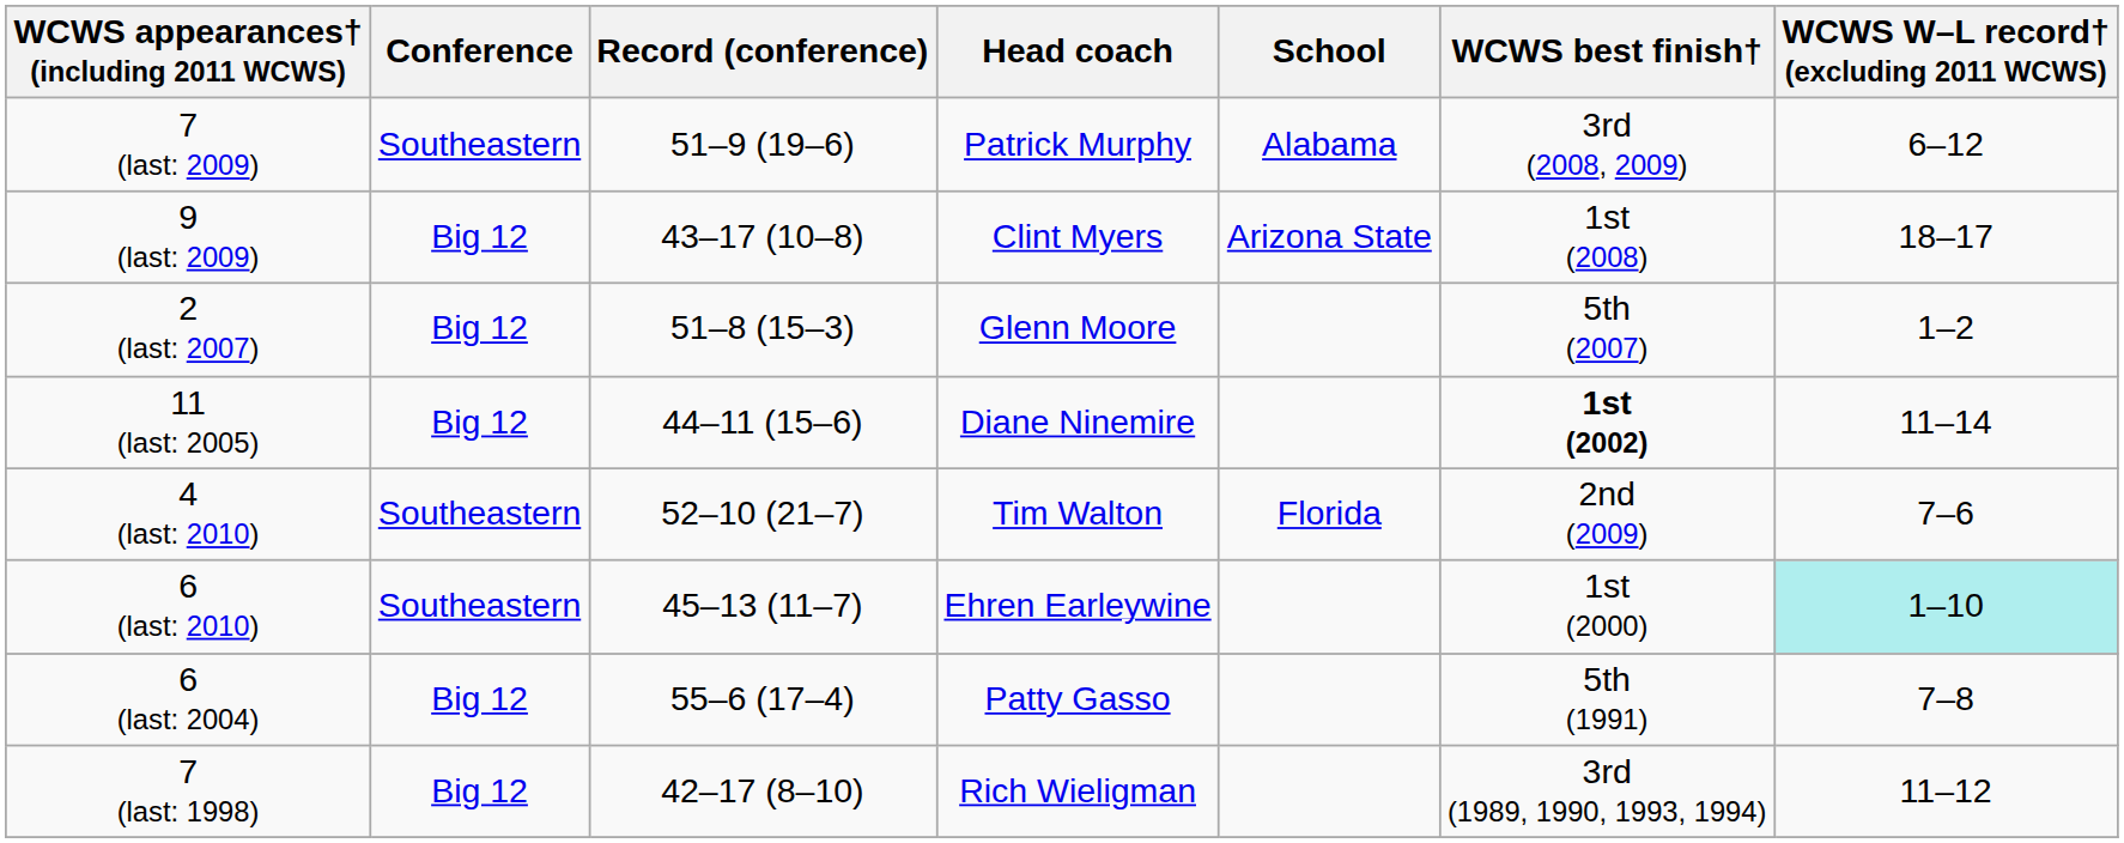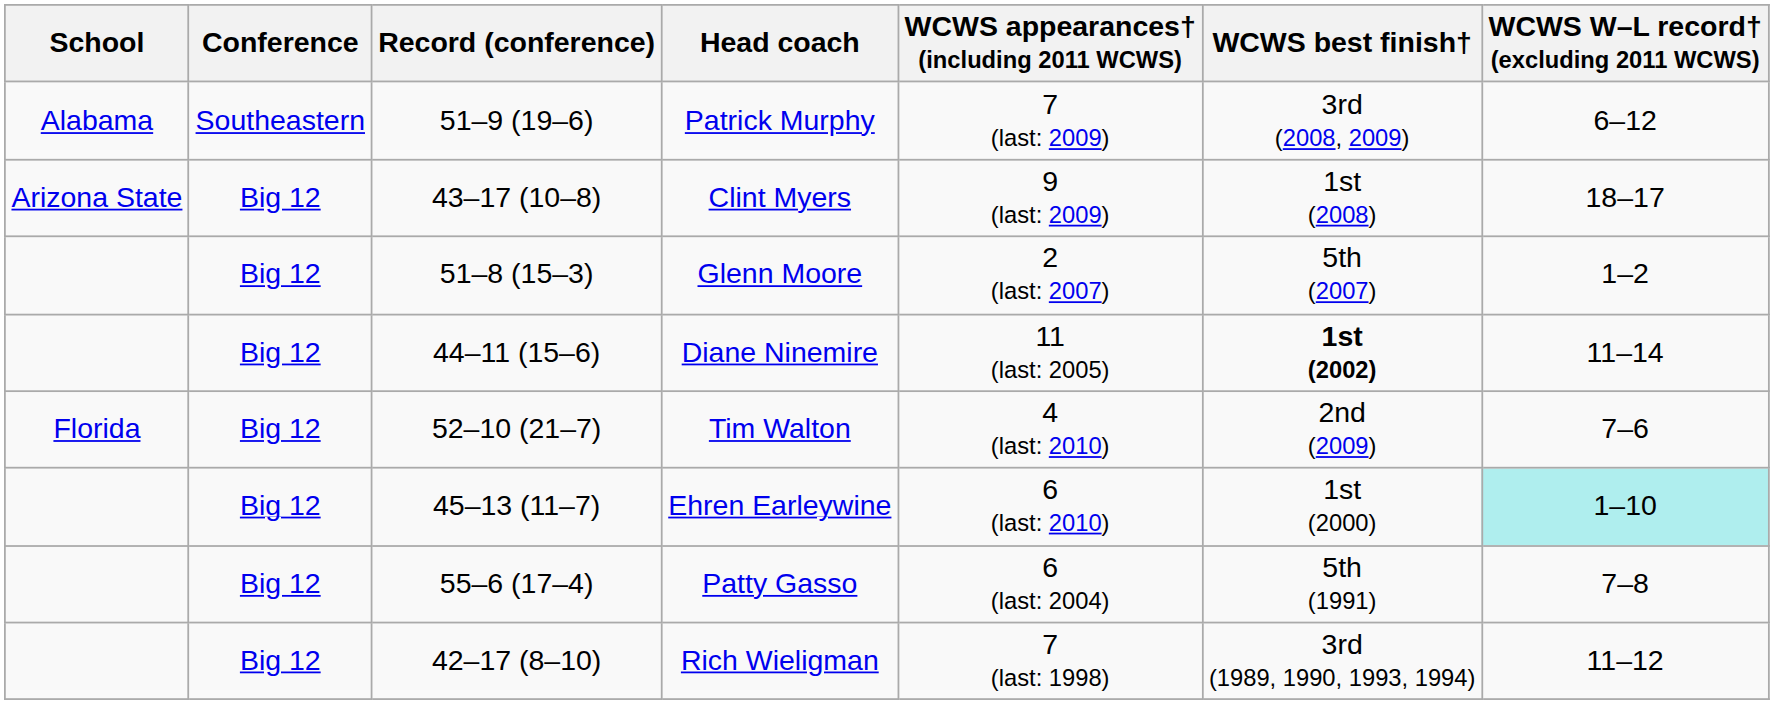 <table class="wikitable">
 <tr>
-<th>WCWS appearances†<br><small> (including 2011 WCWS) </small></th>
+<th>School</th>
 <th>Conference</th>
 <th>Record (conference)</th>
 <th>Head coach</th>
-<th>School</th>
+<th>WCWS appearances†<br><small> (including 2011 WCWS) </small></th>
 <th>WCWS best finish†</th>
 <th>WCWS W–L record†<br><small> (excluding 2011 WCWS) </small></th>
 </tr>
 <tr align=center>
-<td>7 <br><small>(last: <a href='#'>2009</a>)</small></td>
+<td><a href='#'>Alabama</a></td>
 <td><a href='#'>Southeastern</a></td>
 <td>51–9 (19–6)</td>
 <td><a href='#'>Patrick Murphy</a></td>
-<td><a href='#'>Alabama</a></td>
+<td>7 <br><small>(last: <a href='#'>2009</a>)</small></td>
 <td>3rd <br><small>(<a href='#'>2008</a>, <a href='#'>2009</a>)</small></td>
 <td>6–12</td>
 </tr>
 <tr align=center>
-<td>9 <br><small>(last: <a href='#'>2009</a>)</small></td>
+<td><a href='#'>Arizona State</a></td>
 <td><a href='#'>Big 12</a></td>
 <td>43–17 (10–8)</td>
 <td><a href='#'>Clint Myers</a></td>
-<td><a href='#'>Arizona State</a></td>
+<td>9 <br><small>(last: <a href='#'>2009</a>)</small></td>
 <td>1st <br><small>(<a href='#'>2008</a>)</small></td>
 <td>18–17</td>
 </tr>
 <tr align=center>
-<td>2 <br><small>(last: <a href='#'>2007</a>)</small></td>
+<td></td>
 <td><a href='#'>Big 12</a></td>
 <td>51–8 (15–3)</td>
 <td><a href='#'>Glenn Moore</a></td>
-<td></td>
+<td>2 <br><small>(last: <a href='#'>2007</a>)</small></td>
 <td>5th <br><small>(<a href='#'>2007</a>)</small></td>
 <td>1–2</td>
 </tr>
 <tr align=center>
-<td>11 <br><small>(last: 2005)</small></td>
+<td></td>
 <td><a href='#'>Big 12</a></td>
 <td>44–11 (15–6)</td>
 <td><a href='#'>Diane Ninemire</a></td>
-<td></td>
+<td>11 <br><small>(last: 2005)</small></td>
 <td><strong>1st <br><small>(2002)</small></strong></td>
 <td>11–14</td>
 </tr>
 <tr align=center>
-<td>4 <br><small>(last: <a href='#'>2010</a>)</small></td>
-<td><a href='#'>Southeastern</a></td>
+<td><a href='#'>Florida</a></td>
+<td><a href='#'>Big 12</a></td>
 <td>52–10 (21–7)</td>
 <td><a href='#'>Tim Walton</a></td>
-<td><a href='#'>Florida</a></td>
+<td>4 <br><small>(last: <a href='#'>2010</a>)</small></td>
 <td>2nd <br><small>(<a href='#'>2009</a>)</small></td>
 <td>7–6</td>
 </tr>
 <tr align=center>
-<td>6 <br><small>(last: <a href='#'>2010</a>)</small></td>
-<td><a href='#'>Southeastern</a></td>
+<td></td>
+<td><a href='#'>Big 12</a></td>
 <td>45–13 (11–7)</td>
 <td><a href='#'>Ehren Earleywine</a></td>
-<td></td>
+<td>6 <br><small>(last: <a href='#'>2010</a>)</small></td>
 <td>1st <br><small>(2000)</small></td>
 <td style="background: paleturquoise;">1–10</td>
 </tr>
 <tr align=center>
-<td>6 <br><small>(last: 2004)</small></td>
+<td></td>
 <td><a href='#'>Big 12</a></td>
 <td>55–6 (17–4)</td>
 <td><a href='#'>Patty Gasso</a></td>
-<td></td>
+<td>6 <br><small>(last: 2004)</small></td>
 <td>5th <br><small>(1991)</small></td>
 <td>7–8</td>
 </tr>
 <tr align=center>
-<td>7 <br><small>(last: 1998)</small></td>
+<td></td>
 <td><a href='#'>Big 12</a></td>
 <td>42–17 (8–10)</td>
 <td><a href='#'>Rich Wieligman</a></td>
-<td></td>
+<td>7 <br><small>(last: 1998)</small></td>
 <td>3rd <br><small>(1989, 1990, 1993, 1994)</small></td>
 <td>11–12</td>
 </tr>
 </table>
